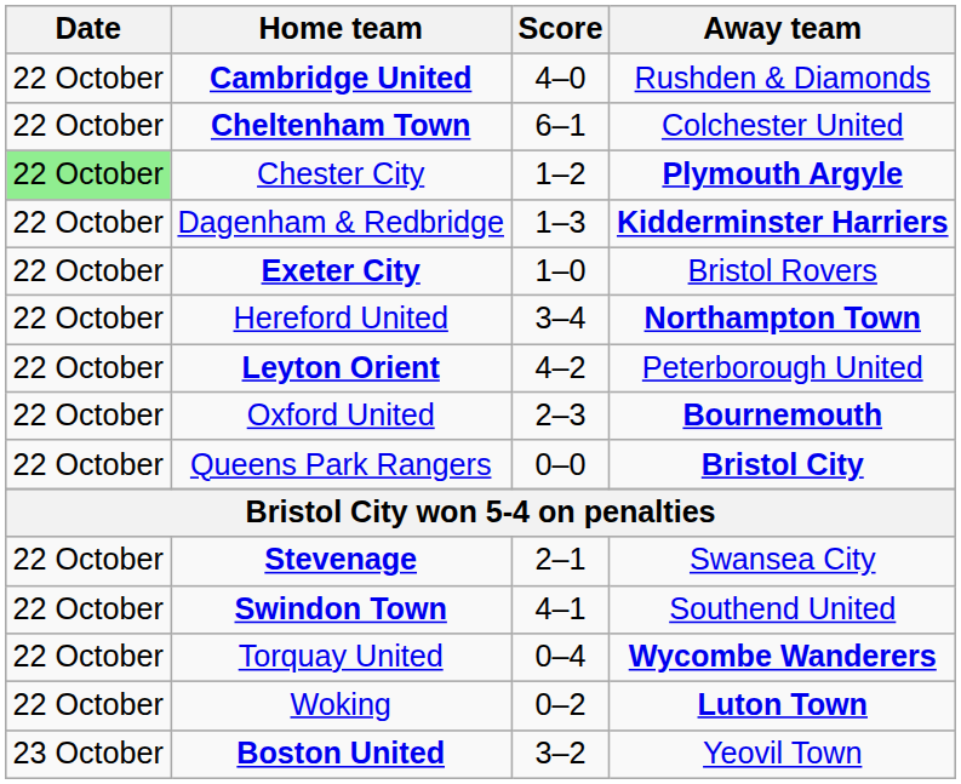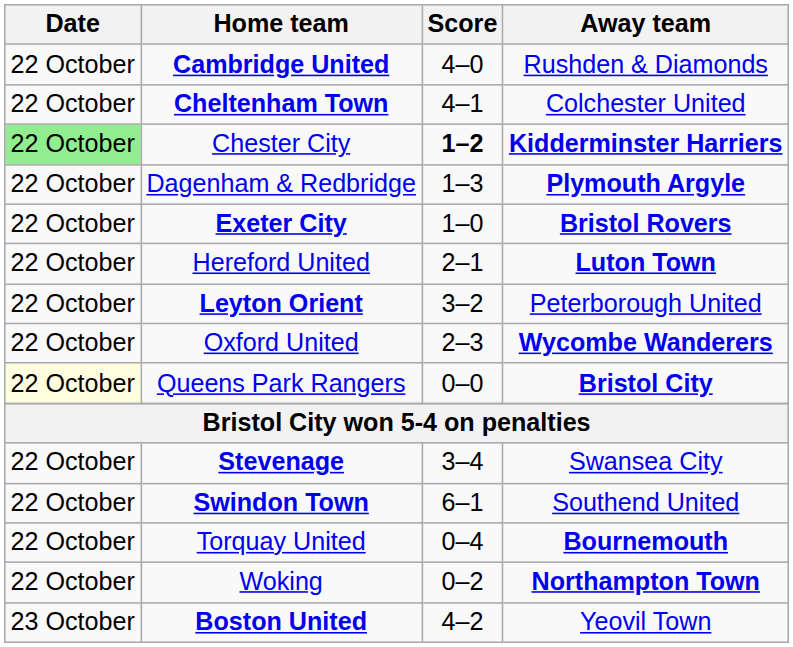 <table class="wikitable" style="text-align: center">
 <tr>
 <th>Date</th>
 <th>Home team</th>
 <th>Score</th>
 <th>Away team</th>
 </tr>
 <tr>
 <td>22 October</td>
 <td><strong><a href='#'>Cambridge United</a></strong></td>
 <td>4–0</td>
 <td><a href='#'>Rushden & Diamonds</a></td>
 </tr>
 <tr>
 <td>22 October</td>
 <td><strong><a href='#'>Cheltenham Town</a></strong></td>
-<td>6–1</td>
+<td>4–1</td>
 <td><a href='#'>Colchester United</a></td>
 </tr>
 <tr>
 <td style="background: lightgreen;">22 October</td>
 <td><a href='#'>Chester City</a></td>
-<td>1–2</td>
-<td><strong><a href='#'>Plymouth Argyle</a></strong></td>
+<td><strong>1–2</strong></td>
+<td><strong><a href='#'>Kidderminster Harriers</a></strong></td>
 </tr>
 <tr>
 <td>22 October</td>
 <td><a href='#'>Dagenham & Redbridge</a></td>
 <td>1–3</td>
-<td><strong><a href='#'>Kidderminster Harriers</a></strong></td>
+<td><strong><a href='#'>Plymouth Argyle</a></strong></td>
 </tr>
 <tr>
 <td>22 October</td>
 <td><strong><a href='#'>Exeter City</a></strong></td>
 <td>1–0</td>
-<td><a href='#'>Bristol Rovers</a></td>
+<td><strong><a href='#'>Bristol Rovers</a></strong></td>
 </tr>
 <tr>
 <td>22 October</td>
 <td><a href='#'>Hereford United</a></td>
-<td>3–4</td>
-<td><strong><a href='#'>Northampton Town</a></strong></td>
+<td>2–1</td>
+<td><strong><a href='#'>Luton Town</a></strong></td>
 </tr>
 <tr>
 <td>22 October</td>
 <td><strong><a href='#'>Leyton Orient</a></strong></td>
-<td>4–2</td>
+<td>3–2</td>
 <td><a href='#'>Peterborough United</a></td>
 </tr>
 <tr>
 <td>22 October</td>
 <td><a href='#'>Oxford United</a></td>
 <td>2–3</td>
-<td><strong><a href='#'>Bournemouth</a></strong></td>
+<td><strong><a href='#'>Wycombe Wanderers</a></strong></td>
 </tr>
 <tr>
-<td>22 October</td>
+<td style="background: lightyellow;">22 October</td>
 <td><a href='#'>Queens Park Rangers</a></td>
 <td>0–0</td>
 <td><strong><a href='#'>Bristol City</a></strong></td>
 </tr>
 <tr>
 </tr>
 <tr>
 <th colspan="5">Bristol City won 5-4 on penalties</th>
 </tr>
 <tr>
 <td>22 October</td>
 <td><strong><a href='#'>Stevenage</a></strong></td>
-<td>2–1</td>
+<td>3–4</td>
 <td><a href='#'>Swansea City</a></td>
 </tr>
 <tr>
 <td>22 October</td>
 <td><strong><a href='#'>Swindon Town</a></strong></td>
-<td>4–1</td>
+<td>6–1</td>
 <td><a href='#'>Southend United</a></td>
 </tr>
 <tr>
 <td>22 October</td>
 <td><a href='#'>Torquay United</a></td>
 <td>0–4</td>
-<td><strong><a href='#'>Wycombe Wanderers</a></strong></td>
+<td><strong><a href='#'>Bournemouth</a></strong></td>
 </tr>
 <tr>
 <td>22 October</td>
 <td><a href='#'>Woking</a></td>
 <td>0–2</td>
-<td><strong><a href='#'>Luton Town</a></strong></td>
+<td><strong><a href='#'>Northampton Town</a></strong></td>
 </tr>
 <tr>
 <td>23 October</td>
 <td><strong><a href='#'>Boston United</a></strong></td>
-<td>3–2</td>
+<td>4–2</td>
 <td><a href='#'>Yeovil Town</a></td>
 </tr>
 </table>
